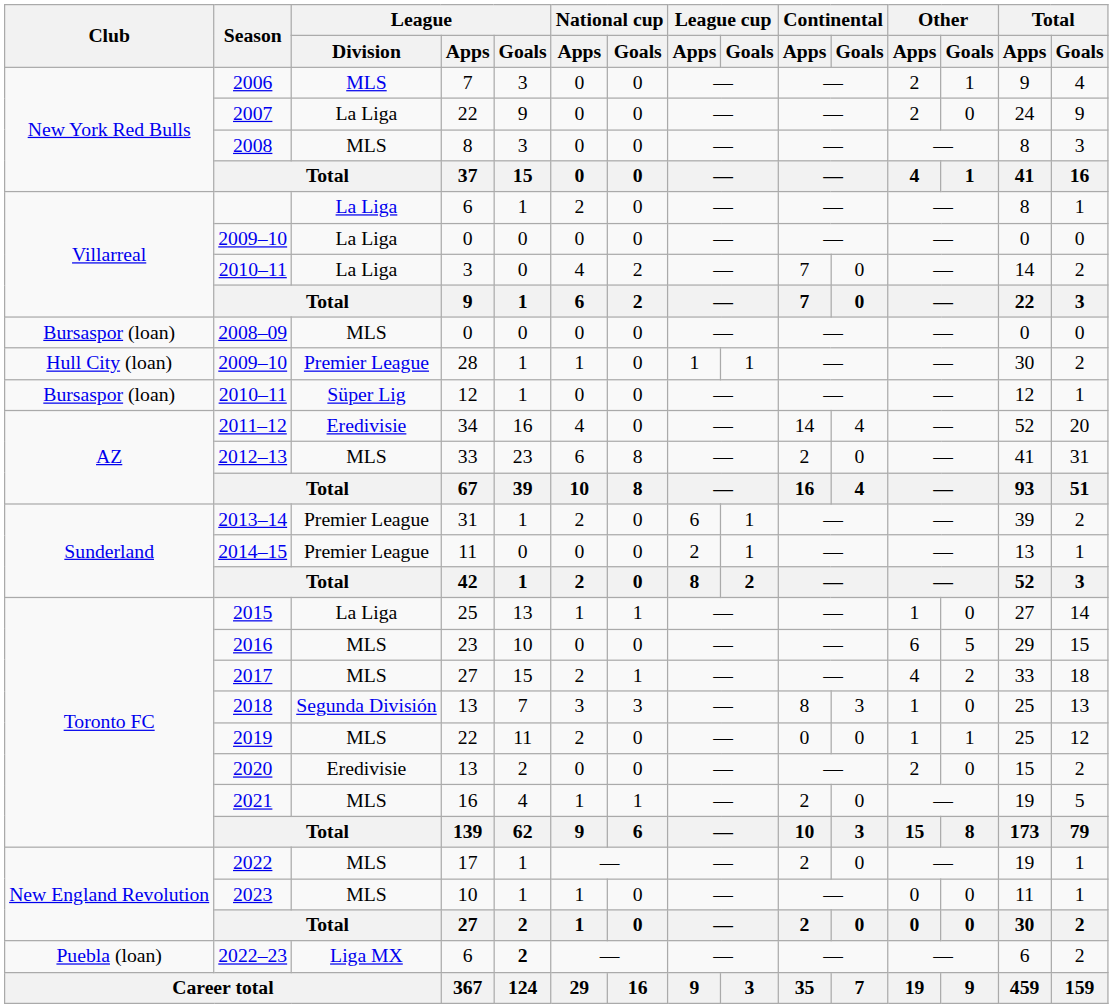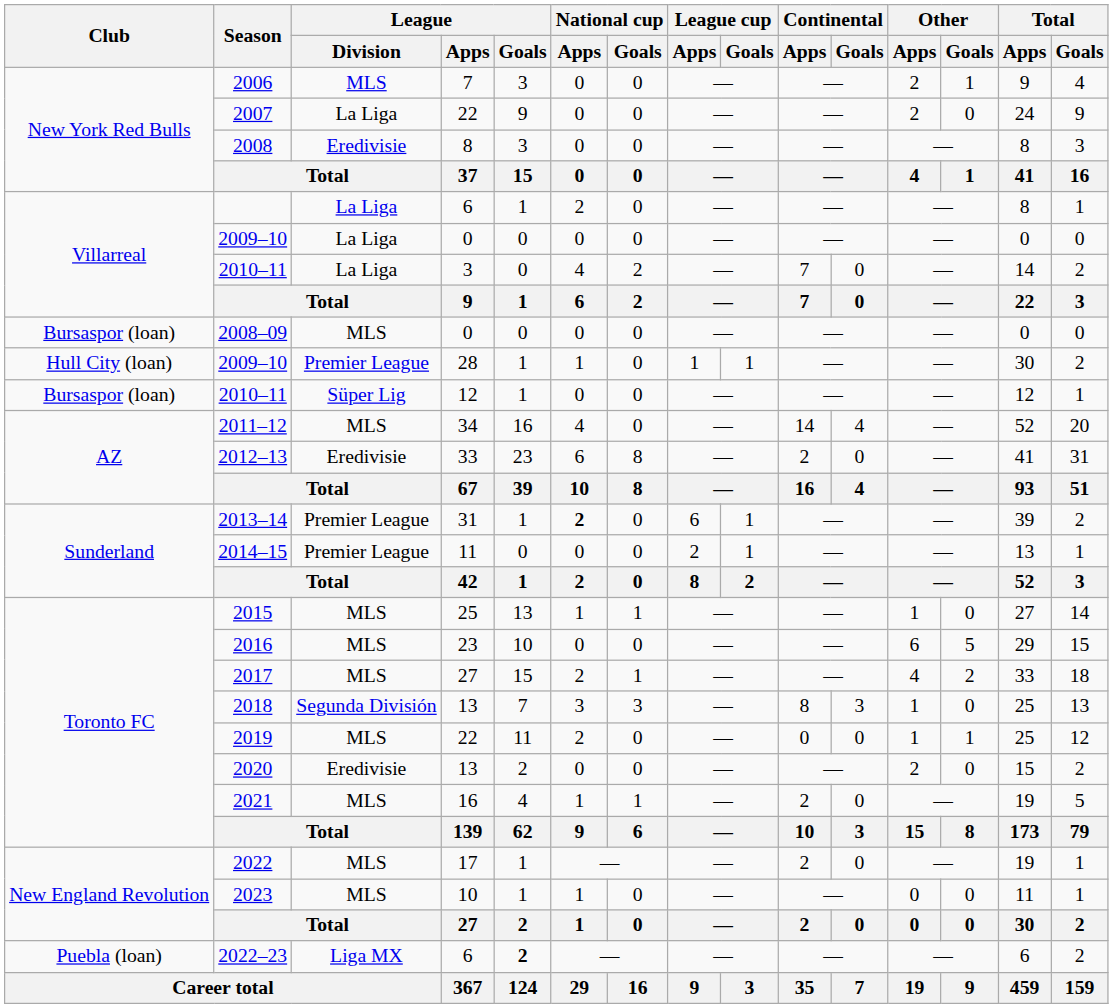 <table class="wikitable" style="text-align:center">
 <tr>
 <th rowspan="2">Club</th>
 <th rowspan="2">Season</th>
 <th colspan="3">League</th>
 <th colspan="2">National cup</th>
 <th colspan="2">League cup</th>
 <th colspan="2">Continental</th>
 <th colspan="2">Other</th>
 <th colspan="2">Total</th>
 </tr>
 <tr>
 <th>Division</th>
 <th>Apps</th>
 <th>Goals</th>
 <th>Apps</th>
 <th>Goals</th>
 <th>Apps</th>
 <th>Goals</th>
 <th>Apps</th>
 <th>Goals</th>
 <th>Apps</th>
 <th>Goals</th>
 <th>Apps</th>
 <th>Goals</th>
 </tr>
 <tr>
 <td rowspan="4"><a href='#'>New York Red Bulls</a></td>
 <td><a href='#'>2006</a></td>
 <td><a href='#'>MLS</a></td>
 <td>7</td>
 <td>3</td>
 <td>0</td>
 <td>0</td>
 <td colspan="2">—</td>
 <td colspan="2">—</td>
 <td>2</td>
 <td>1</td>
 <td>9</td>
 <td>4</td>
 </tr>
 <tr>
 <td><a href='#'>2007</a></td>
 <td>La Liga</td>
 <td>22</td>
 <td>9</td>
 <td>0</td>
 <td>0</td>
 <td colspan="2">—</td>
 <td colspan="2">—</td>
 <td>2</td>
 <td>0</td>
 <td>24</td>
 <td>9</td>
 </tr>
 <tr>
 <td><a href='#'>2008</a></td>
-<td>MLS</td>
+<td><a href='#'>Eredivisie</a></td>
 <td>8</td>
 <td>3</td>
 <td>0</td>
 <td>0</td>
 <td colspan="2">—</td>
 <td colspan="2">—</td>
 <td colspan="2">—</td>
 <td>8</td>
 <td>3</td>
 </tr>
 <tr>
 <th colspan="2">Total</th>
 <th>37</th>
 <th>15</th>
 <th>0</th>
 <th>0</th>
 <th colspan="2">—</th>
 <th colspan="2">—</th>
 <th>4</th>
 <th>1</th>
 <th>41</th>
 <th>16</th>
 </tr>
 <tr>
 <td rowspan="4"><a href='#'>Villarreal</a></td>
 <td></td>
 <td><a href='#'>La Liga</a></td>
 <td>6</td>
 <td>1</td>
 <td>2</td>
 <td>0</td>
 <td colspan="2">—</td>
 <td colspan="2">—</td>
 <td colspan="2">—</td>
 <td>8</td>
 <td>1</td>
 </tr>
 <tr>
 <td><a href='#'>2009–10</a></td>
 <td>La Liga</td>
 <td>0</td>
 <td>0</td>
 <td>0</td>
 <td>0</td>
 <td colspan="2">—</td>
 <td colspan="2">—</td>
 <td colspan="2">—</td>
 <td>0</td>
 <td>0</td>
 </tr>
 <tr>
 <td><a href='#'>2010–11</a></td>
 <td>La Liga</td>
 <td>3</td>
 <td>0</td>
 <td>4</td>
 <td>2</td>
 <td colspan="2">—</td>
 <td>7</td>
 <td>0</td>
 <td colspan="2">—</td>
 <td>14</td>
 <td>2</td>
 </tr>
 <tr>
 <th colspan="2">Total</th>
 <th>9</th>
 <th>1</th>
 <th>6</th>
 <th>2</th>
 <th colspan="2">—</th>
 <th>7</th>
 <th>0</th>
 <th colspan="2">—</th>
 <th>22</th>
 <th>3</th>
 </tr>
 <tr>
 <td><a href='#'>Bursaspor</a> (loan)</td>
 <td><a href='#'>2008–09</a></td>
 <td>MLS</td>
 <td>0</td>
 <td>0</td>
 <td>0</td>
 <td>0</td>
 <td colspan="2">—</td>
 <td colspan="2">—</td>
 <td colspan="2">—</td>
 <td>0</td>
 <td>0</td>
 </tr>
 <tr>
 <td><a href='#'>Hull City</a> (loan)</td>
 <td><a href='#'>2009–10</a></td>
 <td><a href='#'>Premier League</a></td>
 <td>28</td>
 <td>1</td>
 <td>1</td>
 <td>0</td>
 <td>1</td>
 <td>1</td>
 <td colspan="2">—</td>
 <td colspan="2">—</td>
 <td>30</td>
 <td>2</td>
 </tr>
 <tr>
 <td><a href='#'>Bursaspor</a> (loan)</td>
 <td><a href='#'>2010–11</a></td>
 <td><a href='#'>Süper Lig</a></td>
 <td>12</td>
 <td>1</td>
 <td>0</td>
 <td>0</td>
 <td colspan="2">—</td>
 <td colspan="2">—</td>
 <td colspan="2">—</td>
 <td>12</td>
 <td>1</td>
 </tr>
 <tr>
 <td rowspan="3"><a href='#'>AZ</a></td>
 <td><a href='#'>2011–12</a></td>
-<td><a href='#'>Eredivisie</a></td>
+<td>MLS</td>
 <td>34</td>
 <td>16</td>
 <td>4</td>
 <td>0</td>
 <td colspan="2">—</td>
 <td>14</td>
 <td>4</td>
 <td colspan="2">—</td>
 <td>52</td>
 <td>20</td>
 </tr>
 <tr>
 <td><a href='#'>2012–13</a></td>
-<td>MLS</td>
+<td>Eredivisie</td>
 <td>33</td>
 <td>23</td>
 <td>6</td>
 <td>8</td>
 <td colspan="2">—</td>
 <td>2</td>
 <td>0</td>
 <td colspan="2">—</td>
 <td>41</td>
 <td>31</td>
 </tr>
 <tr>
 <th colspan="2">Total</th>
 <th>67</th>
 <th>39</th>
 <th>10</th>
 <th>8</th>
 <th colspan="2">—</th>
 <th>16</th>
 <th>4</th>
 <th colspan="2">—</th>
 <th>93</th>
 <th>51</th>
 </tr>
 <tr>
 <td rowspan="3"><a href='#'>Sunderland</a></td>
 <td><a href='#'>2013–14</a></td>
 <td>Premier League</td>
 <td>31</td>
 <td>1</td>
-<td>2</td>
+<td><strong>2</strong></td>
 <td>0</td>
 <td>6</td>
 <td>1</td>
 <td colspan="2">—</td>
 <td colspan="2">—</td>
 <td>39</td>
 <td>2</td>
 </tr>
 <tr>
 <td><a href='#'>2014–15</a></td>
 <td>Premier League</td>
 <td>11</td>
 <td>0</td>
 <td>0</td>
 <td>0</td>
 <td>2</td>
 <td>1</td>
 <td colspan="2">—</td>
 <td colspan="2">—</td>
 <td>13</td>
 <td>1</td>
 </tr>
 <tr>
 <th colspan="2">Total</th>
 <th>42</th>
 <th>1</th>
 <th>2</th>
 <th>0</th>
 <th>8</th>
 <th>2</th>
 <th colspan="2">—</th>
 <th colspan="2">—</th>
 <th>52</th>
 <th>3</th>
 </tr>
 <tr>
 <td rowspan="8"><a href='#'>Toronto FC</a></td>
 <td><a href='#'>2015</a></td>
-<td>La Liga</td>
+<td>MLS</td>
 <td>25</td>
 <td>13</td>
 <td>1</td>
 <td>1</td>
 <td colspan="2">—</td>
 <td colspan="2">—</td>
 <td>1</td>
 <td>0</td>
 <td>27</td>
 <td>14</td>
 </tr>
 <tr>
 <td><a href='#'>2016</a></td>
 <td>MLS</td>
 <td>23</td>
 <td>10</td>
 <td>0</td>
 <td>0</td>
 <td colspan="2">—</td>
 <td colspan="2">—</td>
 <td>6</td>
 <td>5</td>
 <td>29</td>
 <td>15</td>
 </tr>
 <tr>
 <td><a href='#'>2017</a></td>
 <td>MLS</td>
 <td>27</td>
 <td>15</td>
 <td>2</td>
 <td>1</td>
 <td colspan="2">—</td>
 <td colspan="2">—</td>
 <td>4</td>
 <td>2</td>
 <td>33</td>
 <td>18</td>
 </tr>
 <tr>
 <td><a href='#'>2018</a></td>
 <td><a href='#'>Segunda División</a></td>
 <td>13</td>
 <td>7</td>
 <td>3</td>
 <td>3</td>
 <td colspan="2">—</td>
 <td>8</td>
 <td>3</td>
 <td>1</td>
 <td>0</td>
 <td>25</td>
 <td>13</td>
 </tr>
 <tr>
 <td><a href='#'>2019</a></td>
 <td>MLS</td>
 <td>22</td>
 <td>11</td>
 <td>2</td>
 <td>0</td>
 <td colspan="2">—</td>
 <td>0</td>
 <td>0</td>
 <td>1</td>
 <td>1</td>
 <td>25</td>
 <td>12</td>
 </tr>
 <tr>
 <td><a href='#'>2020</a></td>
 <td>Eredivisie</td>
 <td>13</td>
 <td>2</td>
 <td>0</td>
 <td>0</td>
 <td colspan="2">—</td>
 <td colspan="2">—</td>
 <td>2</td>
 <td>0</td>
 <td>15</td>
 <td>2</td>
 </tr>
 <tr>
 <td><a href='#'>2021</a></td>
 <td>MLS</td>
 <td>16</td>
 <td>4</td>
 <td>1</td>
 <td>1</td>
 <td colspan="2">—</td>
 <td>2</td>
 <td>0</td>
 <td colspan="2">—</td>
 <td>19</td>
 <td>5</td>
 </tr>
 <tr>
 <th colspan="2">Total</th>
 <th>139</th>
 <th>62</th>
 <th>9</th>
 <th>6</th>
 <th colspan="2">—</th>
 <th>10</th>
 <th>3</th>
 <th>15</th>
 <th>8</th>
 <th>173</th>
 <th>79</th>
 </tr>
 <tr>
 <td rowspan="3"><a href='#'>New England Revolution</a></td>
 <td><a href='#'>2022</a></td>
 <td>MLS</td>
 <td>17</td>
 <td>1</td>
 <td colspan="2">—</td>
 <td colspan="2">—</td>
 <td>2</td>
 <td>0</td>
 <td colspan="2">—</td>
 <td>19</td>
 <td>1</td>
 </tr>
 <tr>
 <td><a href='#'>2023</a></td>
 <td>MLS</td>
 <td>10</td>
 <td>1</td>
 <td>1</td>
 <td>0</td>
 <td colspan="2">—</td>
 <td colspan="2">—</td>
 <td>0</td>
 <td>0</td>
 <td>11</td>
 <td>1</td>
 </tr>
 <tr>
 <th colspan="2">Total</th>
 <th>27</th>
 <th>2</th>
 <th>1</th>
 <th>0</th>
 <th colspan="2">—</th>
 <th>2</th>
 <th>0</th>
 <th>0</th>
 <th>0</th>
 <th>30</th>
 <th>2</th>
 </tr>
 <tr>
 <td><a href='#'>Puebla</a> (loan)</td>
 <td><a href='#'>2022–23</a></td>
 <td><a href='#'>Liga MX</a></td>
 <td>6</td>
 <td><strong>2</strong></td>
 <td colspan="2">—</td>
 <td colspan="2">—</td>
 <td colspan="2">—</td>
 <td colspan="2">—</td>
 <td>6</td>
 <td>2</td>
 </tr>
 <tr>
 <th colspan="3">Career total</th>
 <th>367</th>
 <th>124</th>
 <th>29</th>
 <th>16</th>
 <th>9</th>
 <th>3</th>
 <th>35</th>
 <th>7</th>
 <th>19</th>
 <th>9</th>
 <th>459</th>
 <th>159</th>
 </tr>
 </table>
